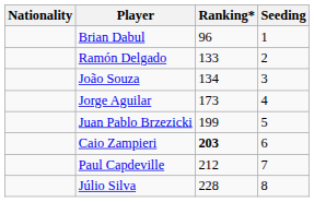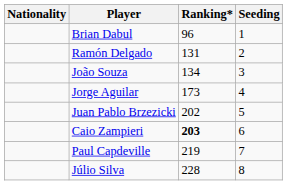 <table class="wikitable" border="1">
 <tr>
 <th>Nationality</th>
 <th>Player</th>
 <th>Ranking*</th>
 <th>Seeding</th>
 </tr>
 <tr>
 <td></td>
 <td><a href='#'>Brian Dabul</a></td>
 <td>96</td>
 <td>1</td>
 </tr>
 <tr>
 <td></td>
 <td><a href='#'>Ramón Delgado</a></td>
-<td>133</td>
+<td>131</td>
 <td>2</td>
 </tr>
 <tr>
 <td></td>
 <td><a href='#'>João Souza</a></td>
 <td>134</td>
 <td>3</td>
 </tr>
 <tr>
 <td></td>
 <td><a href='#'>Jorge Aguilar</a></td>
 <td>173</td>
 <td>4</td>
 </tr>
 <tr>
 <td></td>
 <td><a href='#'>Juan Pablo Brzezicki</a></td>
-<td>199</td>
+<td>202</td>
 <td>5</td>
 </tr>
 <tr>
 <td></td>
 <td><a href='#'>Caio Zampieri</a></td>
 <td><strong>203</strong></td>
 <td>6</td>
 </tr>
 <tr>
 <td></td>
 <td><a href='#'>Paul Capdeville</a></td>
-<td>212</td>
+<td>219</td>
 <td>7</td>
 </tr>
 <tr>
 <td></td>
 <td><a href='#'>Júlio Silva</a></td>
 <td>228</td>
 <td>8</td>
 </tr>
 </table>
